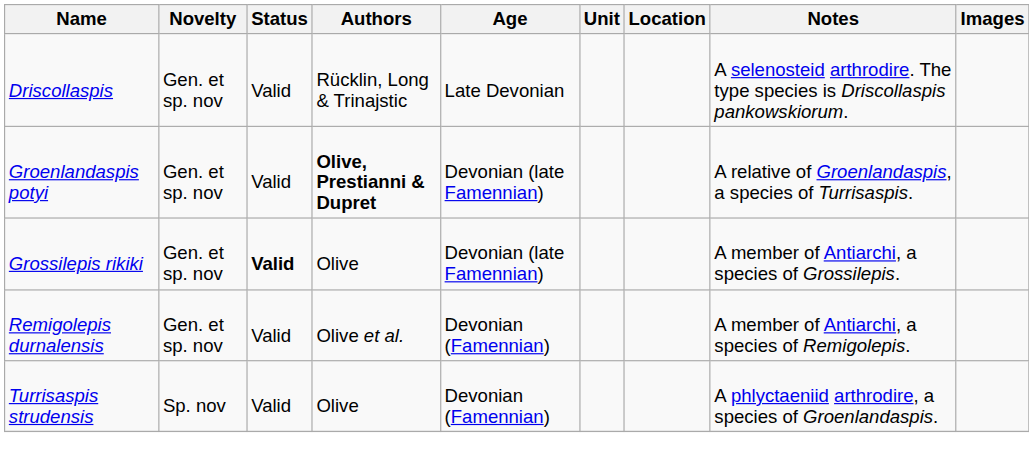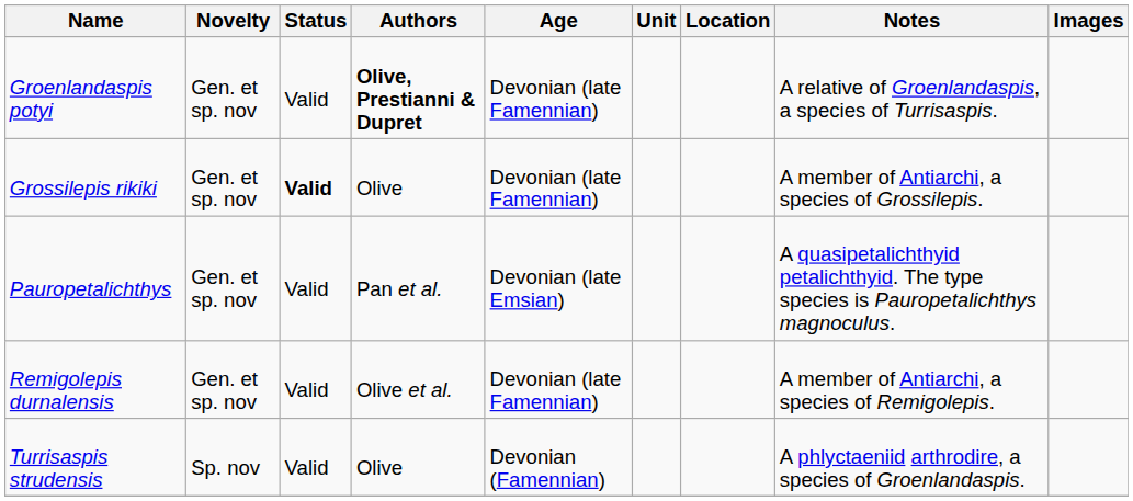 <table class="wikitable sortable" align="center" width="100%">
 <tr>
 <th>Name</th>
 <th>Novelty</th>
 <th>Status</th>
 <th>Authors</th>
 <th>Age</th>
 <th>Unit</th>
 <th>Location</th>
 <th>Notes</th>
 <th>Images</th>
-</tr>
-<tr>
-<td><br><em><a href='#'>Driscollaspis</a></em></td>
-<td><br>Gen. et sp. nov</td>
-<td><br>Valid</td>
-<td><br>Rücklin, Long & Trinajstic</td>
-<td><br>Late Devonian</td>
-<td></td>
-<td><br></td>
-<td><br>A <a href='#'>selenosteid</a> <a href='#'>arthrodire</a>. The type species is <em>Driscollaspis pankowskiorum</em>.</td>
-<td></td>
 </tr>
 <tr>
 <td><br><em><a href='#'>Groenlandaspis potyi</a></em></td>
 <td><br>Gen. et sp. nov</td>
 <td><br>Valid</td>
 <td><strong><br>Olive, Prestianni & Dupret</strong></td>
 <td><br>Devonian (late <a href='#'>Famennian</a>)</td>
 <td></td>
 <td><br></td>
 <td><br>A relative of <em><a href='#'>Groenlandaspis</a></em>, a species of <em>Turrisaspis</em>.</td>
 <td></td>
 </tr>
 <tr>
 <td><br><em><a href='#'>Grossilepis rikiki</a></em></td>
 <td><br>Gen. et sp. nov</td>
 <td><strong><br>Valid</strong></td>
 <td><br>Olive</td>
 <td><br>Devonian (late <a href='#'>Famennian</a>)</td>
 <td></td>
 <td><br></td>
 <td><br>A member of <a href='#'>Antiarchi</a>, a species of <em>Grossilepis</em>.</td>
 <td></td>
 </tr>
 <tr>
+<td><br><em><a href='#'>Pauropetalichthys</a></em></td>
+<td><br>Gen. et sp. nov</td>
+<td><br>Valid</td>
+<td><br>Pan <em>et al.</em></td>
+<td><br>Devonian (late <a href='#'>Emsian</a>)</td>
+<td></td>
+<td><br></td>
+<td><br>A <a href='#'>quasipetalichthyid</a> <a href='#'>petalichthyid</a>. The type species is <em>Pauropetalichthys magnoculus</em>.</td>
+<td></td>
+</tr>
+<tr>
 <td><br><em><a href='#'>Remigolepis durnalensis</a></em></td>
 <td><br>Gen. et sp. nov</td>
 <td><br>Valid</td>
 <td><br>Olive <em>et al.</em></td>
-<td><br>Devonian (<a href='#'>Famennian</a>)</td>
+<td><br>Devonian (late <a href='#'>Famennian</a>)</td>
 <td></td>
 <td><br></td>
 <td><br>A member of <a href='#'>Antiarchi</a>, a species of <em>Remigolepis</em>.</td>
 <td></td>
 </tr>
 <tr>
 <td><br><em><a href='#'>Turrisaspis strudensis</a></em></td>
 <td><br>Sp. nov</td>
 <td><br>Valid</td>
 <td><br>Olive</td>
 <td><br>Devonian (<a href='#'>Famennian</a>)</td>
 <td></td>
 <td><br></td>
 <td><br>A <a href='#'>phlyctaeniid</a> <a href='#'>arthrodire</a>, a species of <em>Groenlandaspis</em>.</td>
 <td></td>
 </tr>
 <tr>
 </tr>
 </table>
